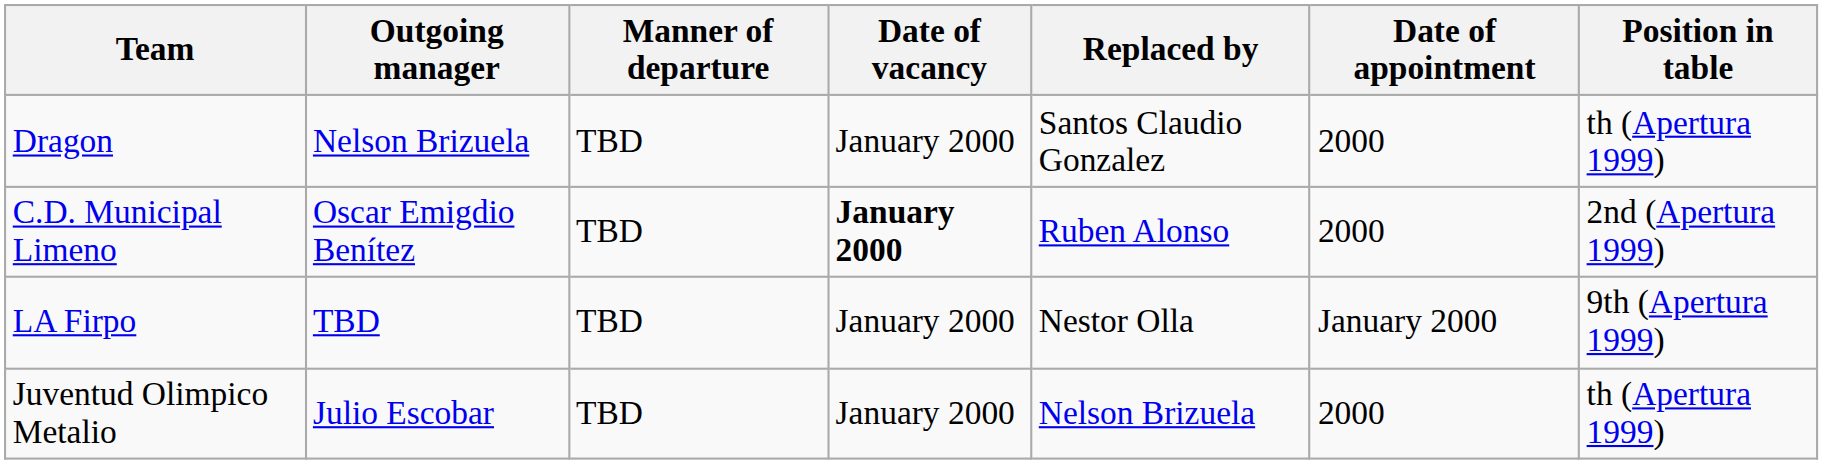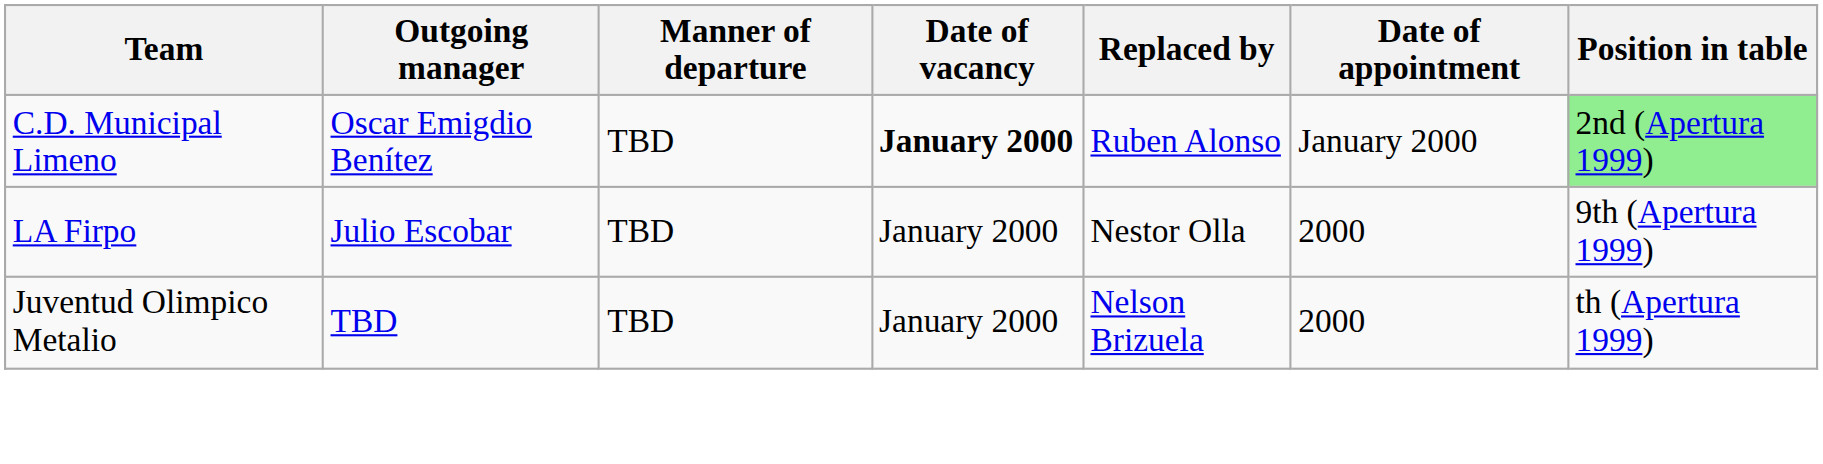 <table class="wikitable">
 <tr>
 <th>Team</th>
 <th>Outgoing manager</th>
 <th>Manner of departure</th>
 <th>Date of vacancy</th>
 <th>Replaced by</th>
 <th>Date of appointment</th>
 <th>Position in table</th>
 </tr>
 <tr>
-<td><a href='#'>Dragon</a></td>
-<td> <a href='#'>Nelson Brizuela</a></td>
-<td>TBD</td>
-<td>January 2000</td>
-<td> Santos Claudio Gonzalez</td>
-<td>2000</td>
-<td>th (<a href='#'>Apertura 1999</a>)</td>
-</tr>
-<tr>
 <td><a href='#'>C.D. Municipal Limeno</a></td>
 <td> <a href='#'>Oscar Emigdio Benítez</a></td>
 <td>TBD</td>
 <td><strong>January 2000</strong></td>
 <td> <a href='#'>Ruben Alonso</a></td>
-<td>2000</td>
-<td>2nd (<a href='#'>Apertura 1999</a>)</td>
+<td>January 2000</td>
+<td style="background: lightgreen;">2nd (<a href='#'>Apertura 1999</a>)</td>
 </tr>
 <tr>
 <td><a href='#'>LA Firpo</a></td>
-<td> <a href='#'>TBD</a></td>
+<td> <a href='#'>Julio Escobar</a></td>
 <td>TBD</td>
 <td>January 2000</td>
 <td> Nestor Olla</td>
-<td>January 2000</td>
+<td>2000</td>
 <td>9th (<a href='#'>Apertura 1999</a>)</td>
 </tr>
 <tr>
 <td>Juventud Olimpico Metalio</td>
-<td> <a href='#'>Julio Escobar</a></td>
+<td> <a href='#'>TBD</a></td>
 <td>TBD</td>
 <td>January 2000</td>
 <td> <a href='#'>Nelson Brizuela</a></td>
 <td>2000</td>
 <td>th (<a href='#'>Apertura 1999</a>)</td>
 </tr>
 </table>
